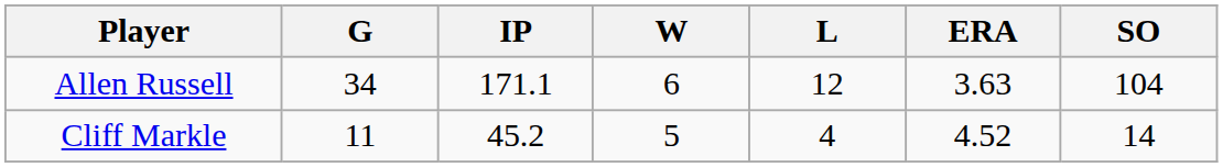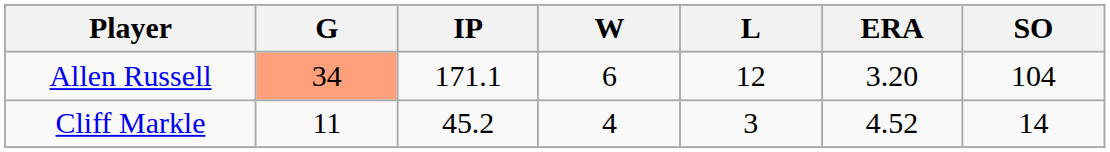 <table class="wikitable sortable">
 <tr>
 <th bgcolor="#DDDDFF" width="16%">Player</th>
 <th bgcolor="#DDDDFF" width="9%">G</th>
 <th bgcolor="#DDDDFF" width="9%">IP</th>
 <th bgcolor="#DDDDFF" width="9%">W</th>
 <th bgcolor="#DDDDFF" width="9%">L</th>
 <th bgcolor="#DDDDFF" width="9%">ERA</th>
 <th bgcolor="#DDDDFF" width="9%">SO</th>
 </tr>
 <tr align="center">
 <td><a href='#'>Allen Russell</a></td>
-<td>34</td>
+<td style="background: lightsalmon;">34</td>
 <td>171.1</td>
 <td>6</td>
 <td>12</td>
-<td>3.63</td>
+<td>3.20</td>
 <td>104</td>
 </tr>
 <tr align="center">
 <td><a href='#'>Cliff Markle</a></td>
 <td>11</td>
 <td>45.2</td>
-<td>5</td>
 <td>4</td>
+<td>3</td>
 <td>4.52</td>
 <td>14</td>
 </tr>
 </table>
